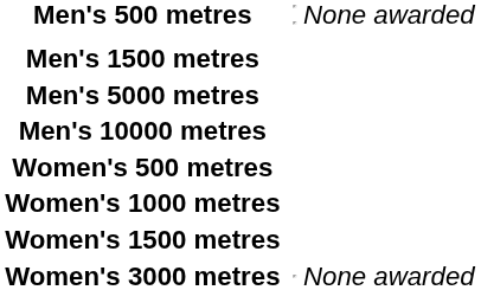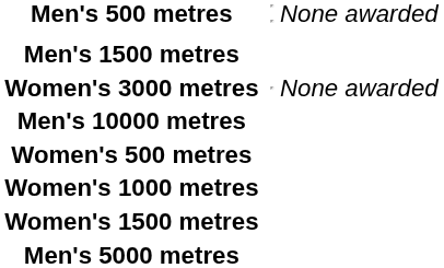 <table>
 <tr>
 <th scope="row">Men's 500 metres<br></th>
 <td></td>
 <td><hr><hr></td>
 <td><em>None awarded</em></td>
 </tr>
 <tr>
 <th scope="row">Men's 1500 metres<br></th>
 <td></td>
 <td></td>
 <td></td>
 </tr>
 <tr>
-<th scope="row">Men's 5000 metres<br></th>
+<th scope="row">Women's 3000 metres<br></th>
 <td></td>
-<td></td>
-<td></td>
+<td><hr></td>
+<td><em>None awarded</em></td>
 </tr>
 <tr>
 <th scope="row">Men's 10000 metres<br></th>
 <td></td>
 <td></td>
 <td></td>
 </tr>
 <tr>
 <th scope="row">Women's 500 metres<br></th>
 <td></td>
 <td></td>
 <td></td>
 </tr>
 <tr>
 <th scope="row">Women's 1000 metres<br></th>
 <td></td>
 <td></td>
 <td></td>
 </tr>
 <tr>
 <th scope="row">Women's 1500 metres<br></th>
 <td></td>
 <td></td>
 <td></td>
 </tr>
 <tr>
-<th scope="row">Women's 3000 metres<br></th>
+<th scope="row">Men's 5000 metres<br></th>
 <td></td>
-<td><hr></td>
-<td><em>None awarded</em></td>
+<td></td>
+<td></td>
 </tr>
 </table>
